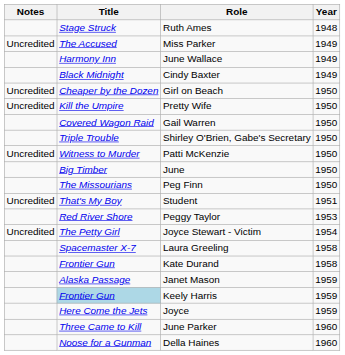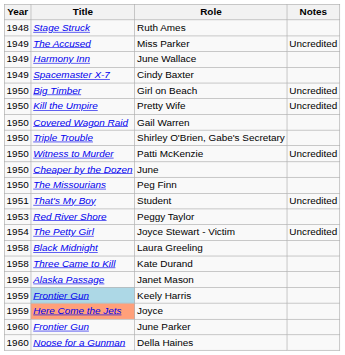 <table class="wikitable">
 <tr>
-<th>Notes</th>
+<th>Year</th>
 <th>Title</th>
 <th>Role</th>
-<th>Year</th>
+<th>Notes</th>
 </tr>
 <tr>
-<td></td>
+<td>1948</td>
 <td><em><a href='#'>Stage Struck</a></em></td>
 <td>Ruth Ames</td>
-<td>1948</td>
+<td></td>
 </tr>
 <tr>
-<td>Uncredited</td>
+<td>1949</td>
 <td><em><a href='#'>The Accused</a></em></td>
 <td>Miss Parker</td>
-<td>1949</td>
+<td>Uncredited</td>
 </tr>
 <tr>
-<td></td>
+<td>1949</td>
 <td><em><a href='#'>Harmony Inn</a></em></td>
 <td>June Wallace</td>
-<td>1949</td>
+<td></td>
 </tr>
 <tr>
+<td>1949</td>
+<td><em><a href='#'>Spacemaster X-7</a></em></td>
+<td>Cindy Baxter</td>
 <td></td>
-<td><em><a href='#'>Black Midnight</a></em></td>
-<td>Cindy Baxter</td>
-<td>1949</td>
 </tr>
 <tr>
+<td>1950</td>
+<td><em><a href='#'>Big Timber</a></em></td>
+<td>Girl on Beach</td>
 <td>Uncredited</td>
-<td><em><a href='#'>Cheaper by the Dozen</a></em></td>
-<td>Girl on Beach</td>
-<td>1950</td>
 </tr>
 <tr>
-<td>Uncredited</td>
+<td>1950</td>
 <td><em><a href='#'>Kill the Umpire</a></em></td>
 <td>Pretty Wife</td>
-<td>1950</td>
+<td>Uncredited</td>
 </tr>
 <tr>
-<td></td>
+<td>1950</td>
 <td><em><a href='#'>Covered Wagon Raid</a></em></td>
 <td>Gail Warren</td>
-<td>1950</td>
+<td></td>
 </tr>
 <tr>
-<td></td>
+<td>1950</td>
 <td><em><a href='#'>Triple Trouble</a></em></td>
 <td>Shirley O'Brien, Gabe's Secretary</td>
-<td>1950</td>
+<td></td>
 </tr>
 <tr>
-<td>Uncredited</td>
+<td>1950</td>
 <td><em><a href='#'>Witness to Murder</a></em></td>
 <td>Patti McKenzie</td>
-<td>1950</td>
+<td>Uncredited</td>
 </tr>
 <tr>
+<td>1950</td>
+<td><em><a href='#'>Cheaper by the Dozen</a></em></td>
+<td>June</td>
 <td></td>
-<td><em><a href='#'>Big Timber</a></em></td>
-<td>June</td>
-<td>1950</td>
 </tr>
 <tr>
-<td></td>
+<td>1950</td>
 <td><em><a href='#'>The Missourians</a></em></td>
 <td>Peg Finn</td>
-<td>1950</td>
+<td></td>
 </tr>
 <tr>
-<td>Uncredited</td>
+<td>1951</td>
 <td><em><a href='#'>That's My Boy</a></em></td>
 <td>Student</td>
-<td>1951</td>
+<td>Uncredited</td>
 </tr>
 <tr>
-<td><br></td>
+<td>1953</td>
 <td><em><a href='#'>Red River Shore</a></em></td>
 <td>Peggy Taylor</td>
-<td>1953</td>
+<td><br></td>
 </tr>
 <tr>
-<td>Uncredited</td>
+<td>1954</td>
 <td><em><a href='#'>The Petty Girl</a></em></td>
 <td>Joyce Stewart - Victim</td>
-<td>1954</td>
+<td>Uncredited</td>
 </tr>
 <tr>
+<td>1958</td>
+<td><em><a href='#'>Black Midnight</a></em></td>
+<td>Laura Greeling</td>
 <td></td>
-<td><em><a href='#'>Spacemaster X-7</a></em></td>
-<td>Laura Greeling</td>
-<td>1958</td>
 </tr>
 <tr>
+<td>1958</td>
+<td><em><a href='#'>Three Came to Kill</a></em></td>
+<td>Kate Durand</td>
 <td></td>
-<td><em><a href='#'>Frontier Gun</a></em></td>
-<td>Kate Durand</td>
-<td>1958</td>
 </tr>
 <tr>
-<td></td>
+<td>1959</td>
 <td><em><a href='#'>Alaska Passage</a></em></td>
 <td>Janet Mason</td>
-<td>1959</td>
+<td></td>
 </tr>
 <tr>
-<td></td>
+<td>1959</td>
 <td style="background: lightblue;"><em><a href='#'>Frontier Gun</a></em></td>
 <td>Keely Harris</td>
-<td>1959</td>
+<td></td>
 </tr>
 <tr>
+<td>1959</td>
+<td style="background: lightsalmon;"><em><a href='#'>Here Come the Jets</a></em></td>
+<td>Joyce</td>
 <td></td>
-<td><em><a href='#'>Here Come the Jets</a></em></td>
-<td>Joyce</td>
-<td>1959</td>
 </tr>
 <tr>
+<td>1960</td>
+<td><em><a href='#'>Frontier Gun</a></em></td>
+<td>June Parker</td>
 <td></td>
-<td><em><a href='#'>Three Came to Kill</a></em></td>
-<td>June Parker</td>
-<td>1960</td>
 </tr>
 <tr>
-<td></td>
+<td>1960</td>
 <td><em><a href='#'>Noose for a Gunman</a></em></td>
 <td>Della Haines</td>
-<td>1960</td>
+<td></td>
 </tr>
 </table>
